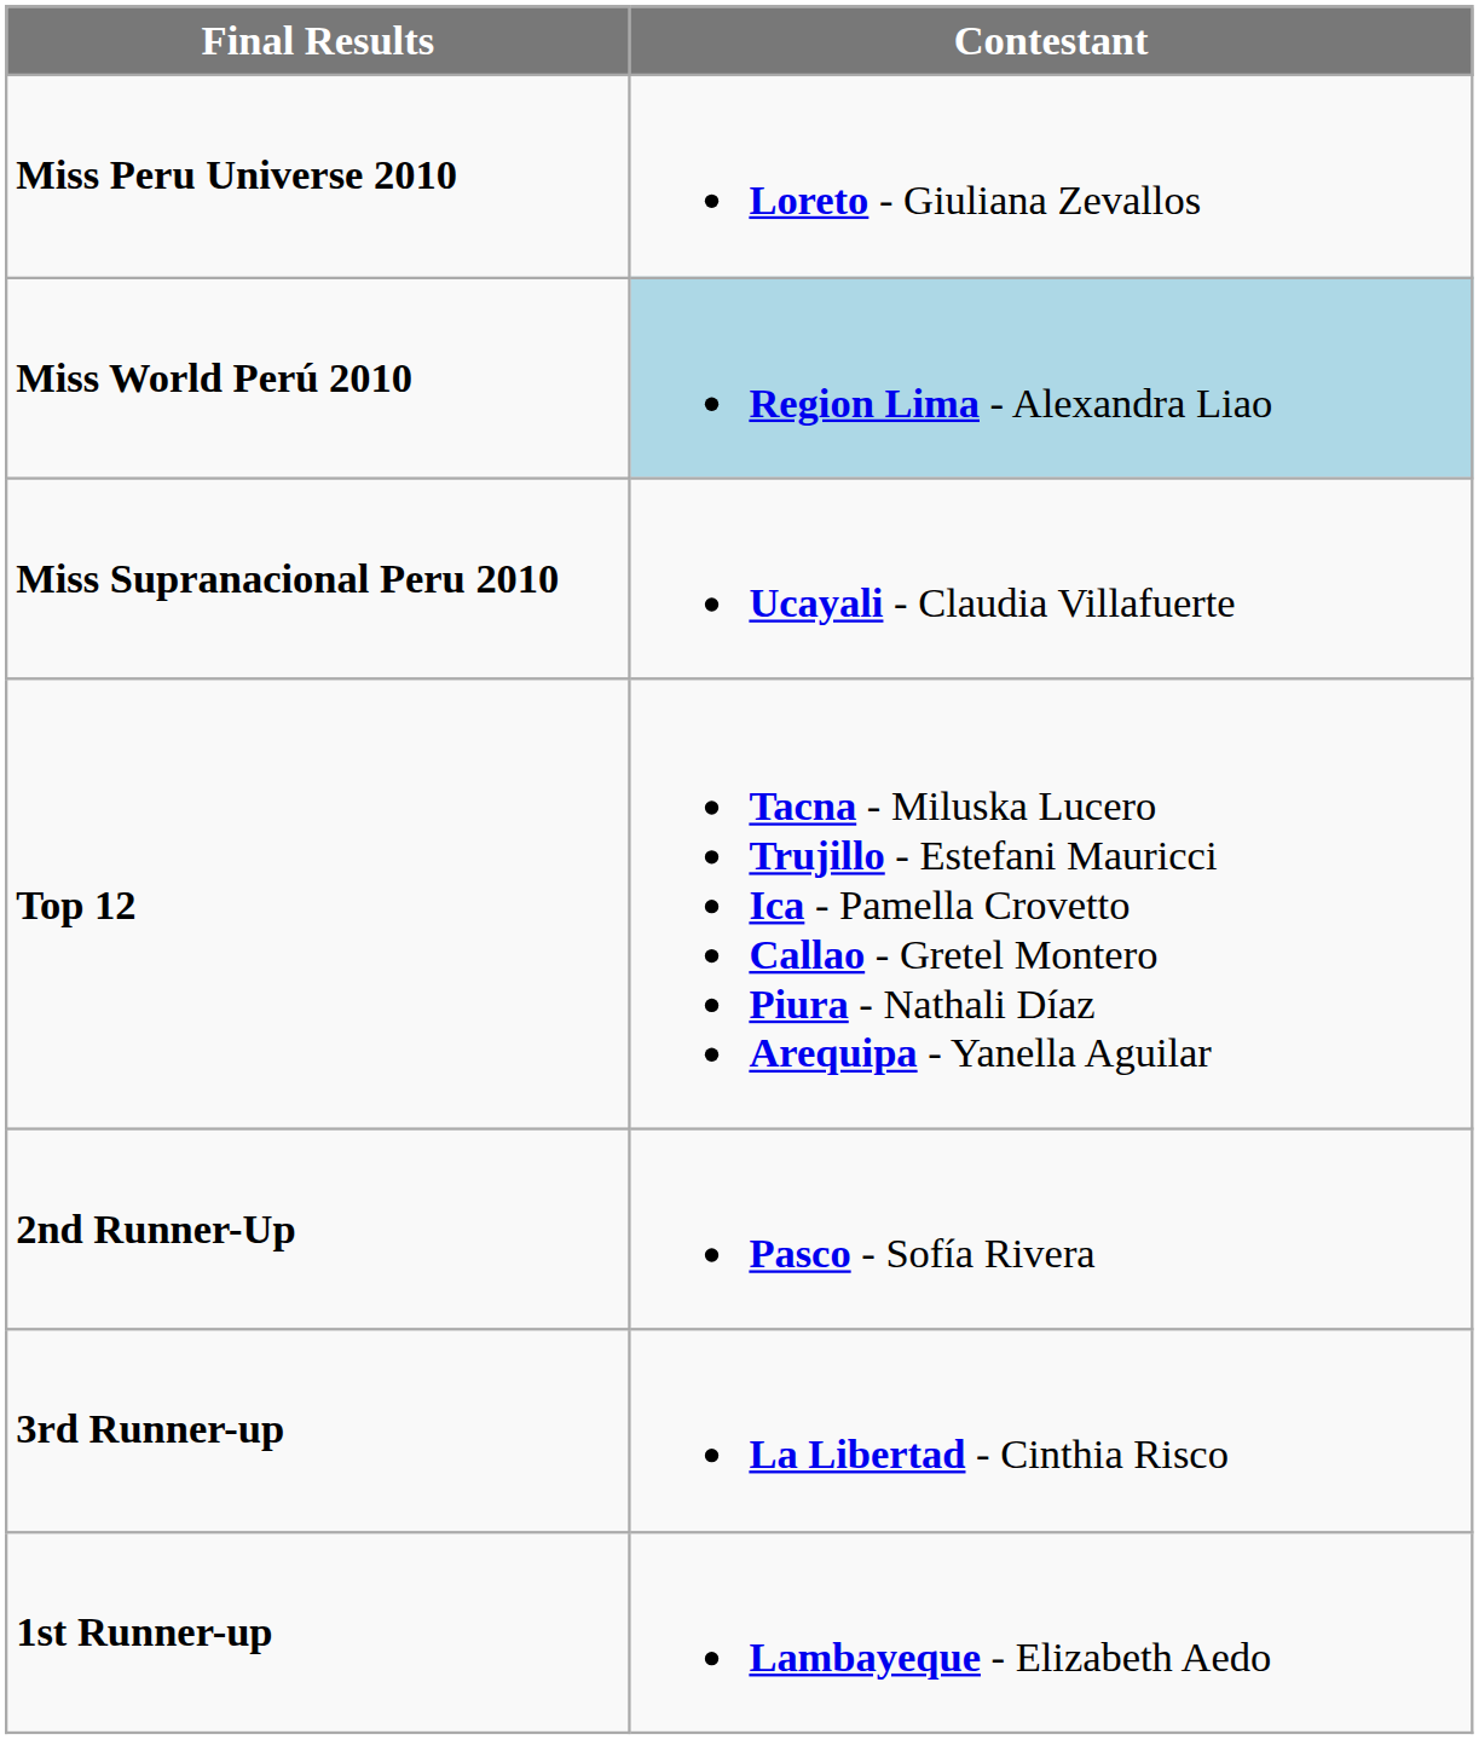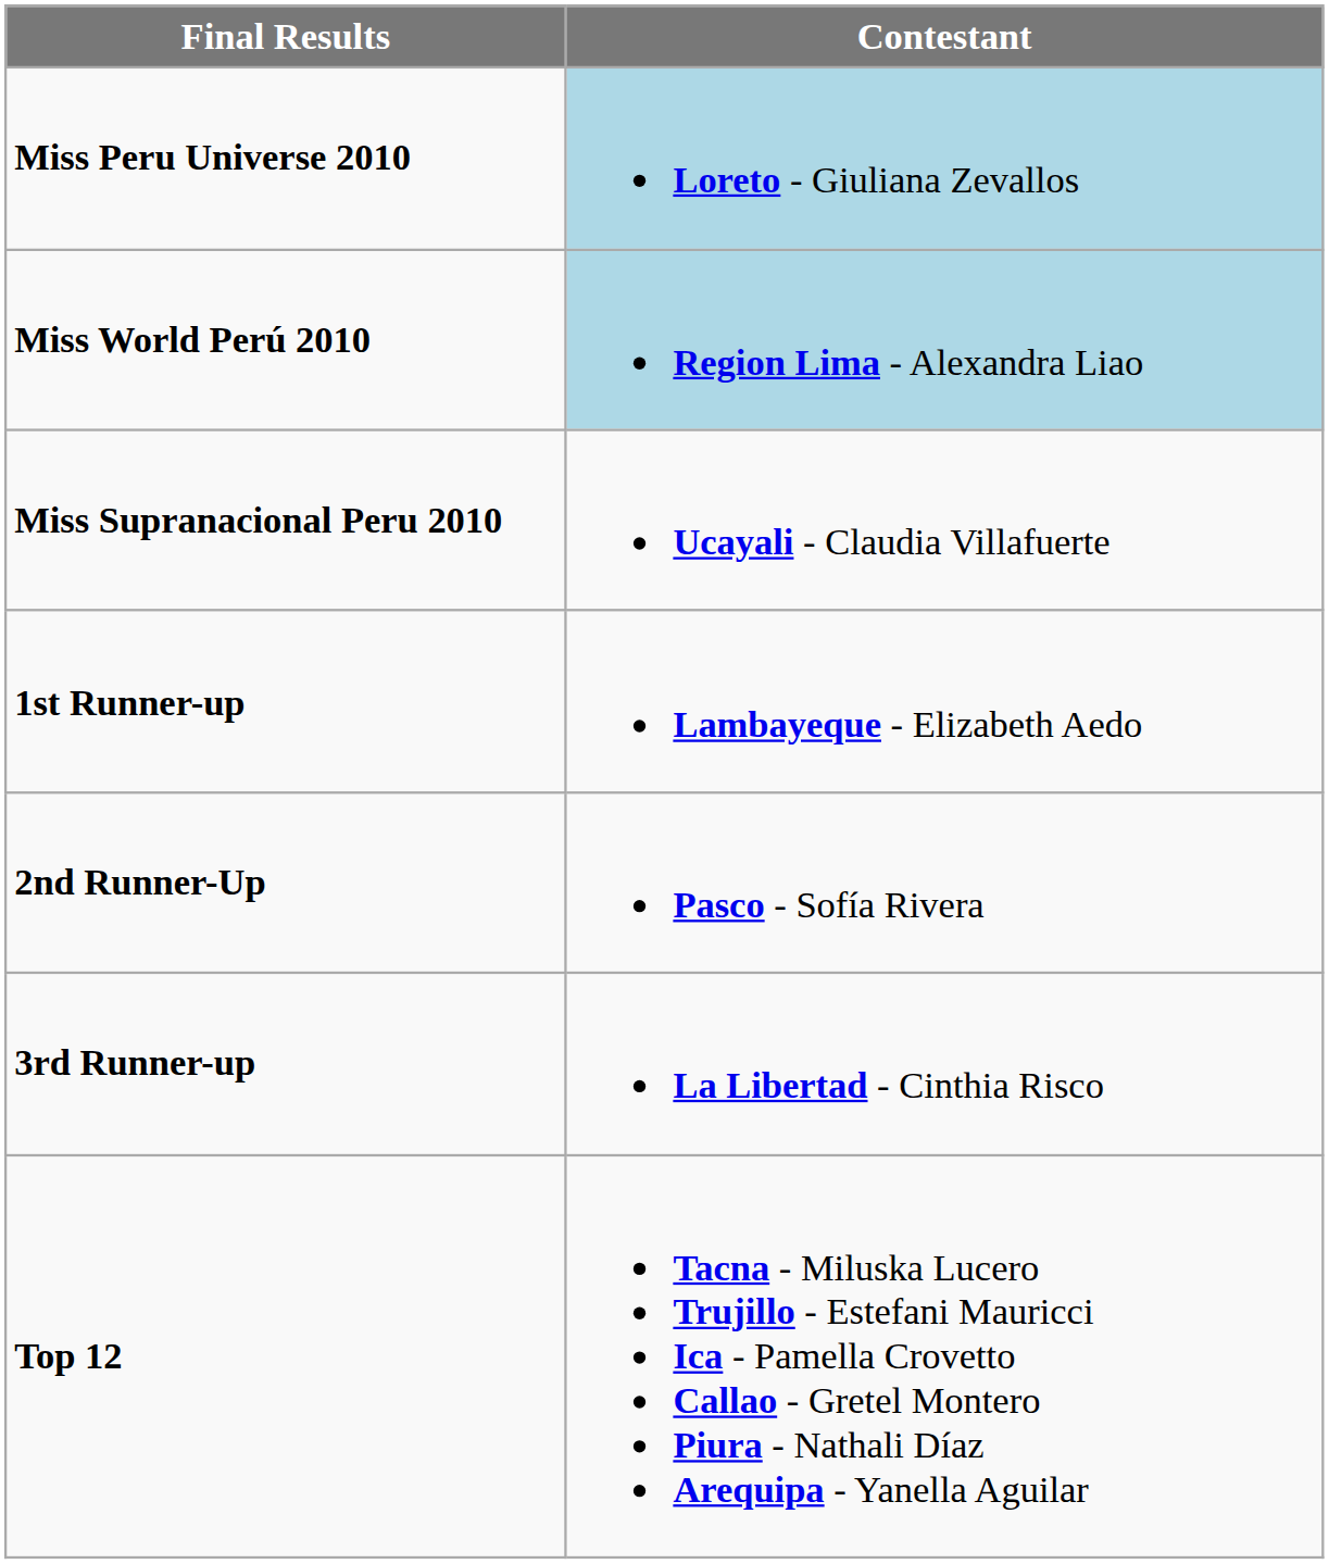 <table class="wikitable sortable" style="font-size: 95%;">
 <tr>
 <th width="220" style="background-color:#787878;color:#FFFFFF;">Final Results</th>
 <th width="300" style="background-color:#787878;color:#FFFFFF;">Contestant</th>
 </tr>
 <tr>
 <td><strong>Miss Peru Universe 2010</strong></td>
-<td><br><ul><li> <strong><a href='#'>Loreto</a></strong> - Giuliana Zevallos</li></ul></td>
+<td style="background: lightblue;"><br><ul><li> <strong><a href='#'>Loreto</a></strong> - Giuliana Zevallos</li></ul></td>
 </tr>
 <tr>
 <td><strong>Miss World Perú 2010</strong></td>
 <td style="background: lightblue;"><br><ul><li> <strong><a href='#'>Region Lima</a></strong> - Alexandra Liao</li></ul></td>
 </tr>
 <tr>
 <td><strong>Miss Supranacional Peru 2010</strong></td>
 <td><br><ul><li> <strong><a href='#'>Ucayali</a></strong> - Claudia Villafuerte</li></ul></td>
 </tr>
 <tr>
-<td><strong>Top 12</strong></td>
-<td><br><ul><li> <strong><a href='#'>Tacna</a></strong> - Miluska Lucero</li><li> <strong><a href='#'>Trujillo</a></strong> - Estefani Mauricci</li><li> <strong><a href='#'>Ica</a></strong> - Pamella Crovetto</li><li> <strong><a href='#'>Callao</a></strong> - Gretel Montero</li><li> <strong><a href='#'>Piura</a></strong> - Nathali Díaz</li><li> <strong><a href='#'>Arequipa</a></strong> - Yanella Aguilar</li></ul></td>
+<td><strong>1st Runner-up</strong></td>
+<td><br><ul><li> <strong><a href='#'>Lambayeque</a></strong> - Elizabeth Aedo</li></ul></td>
 </tr>
 <tr>
 <td><strong>2nd Runner-Up</strong></td>
 <td><br><ul><li> <strong><a href='#'>Pasco</a></strong> - Sofía Rivera</li></ul></td>
 </tr>
 <tr>
 <td><strong>3rd Runner-up</strong></td>
 <td><br><ul><li> <strong><a href='#'>La Libertad</a></strong> - Cinthia Risco</li></ul></td>
 </tr>
 <tr>
-<td><strong>1st Runner-up</strong></td>
-<td><br><ul><li> <strong><a href='#'>Lambayeque</a></strong> - Elizabeth Aedo</li></ul></td>
+<td><strong>Top 12</strong></td>
+<td><br><ul><li> <strong><a href='#'>Tacna</a></strong> - Miluska Lucero</li><li> <strong><a href='#'>Trujillo</a></strong> - Estefani Mauricci</li><li> <strong><a href='#'>Ica</a></strong> - Pamella Crovetto</li><li> <strong><a href='#'>Callao</a></strong> - Gretel Montero</li><li> <strong><a href='#'>Piura</a></strong> - Nathali Díaz</li><li> <strong><a href='#'>Arequipa</a></strong> - Yanella Aguilar</li></ul></td>
 </tr>
 </table>
